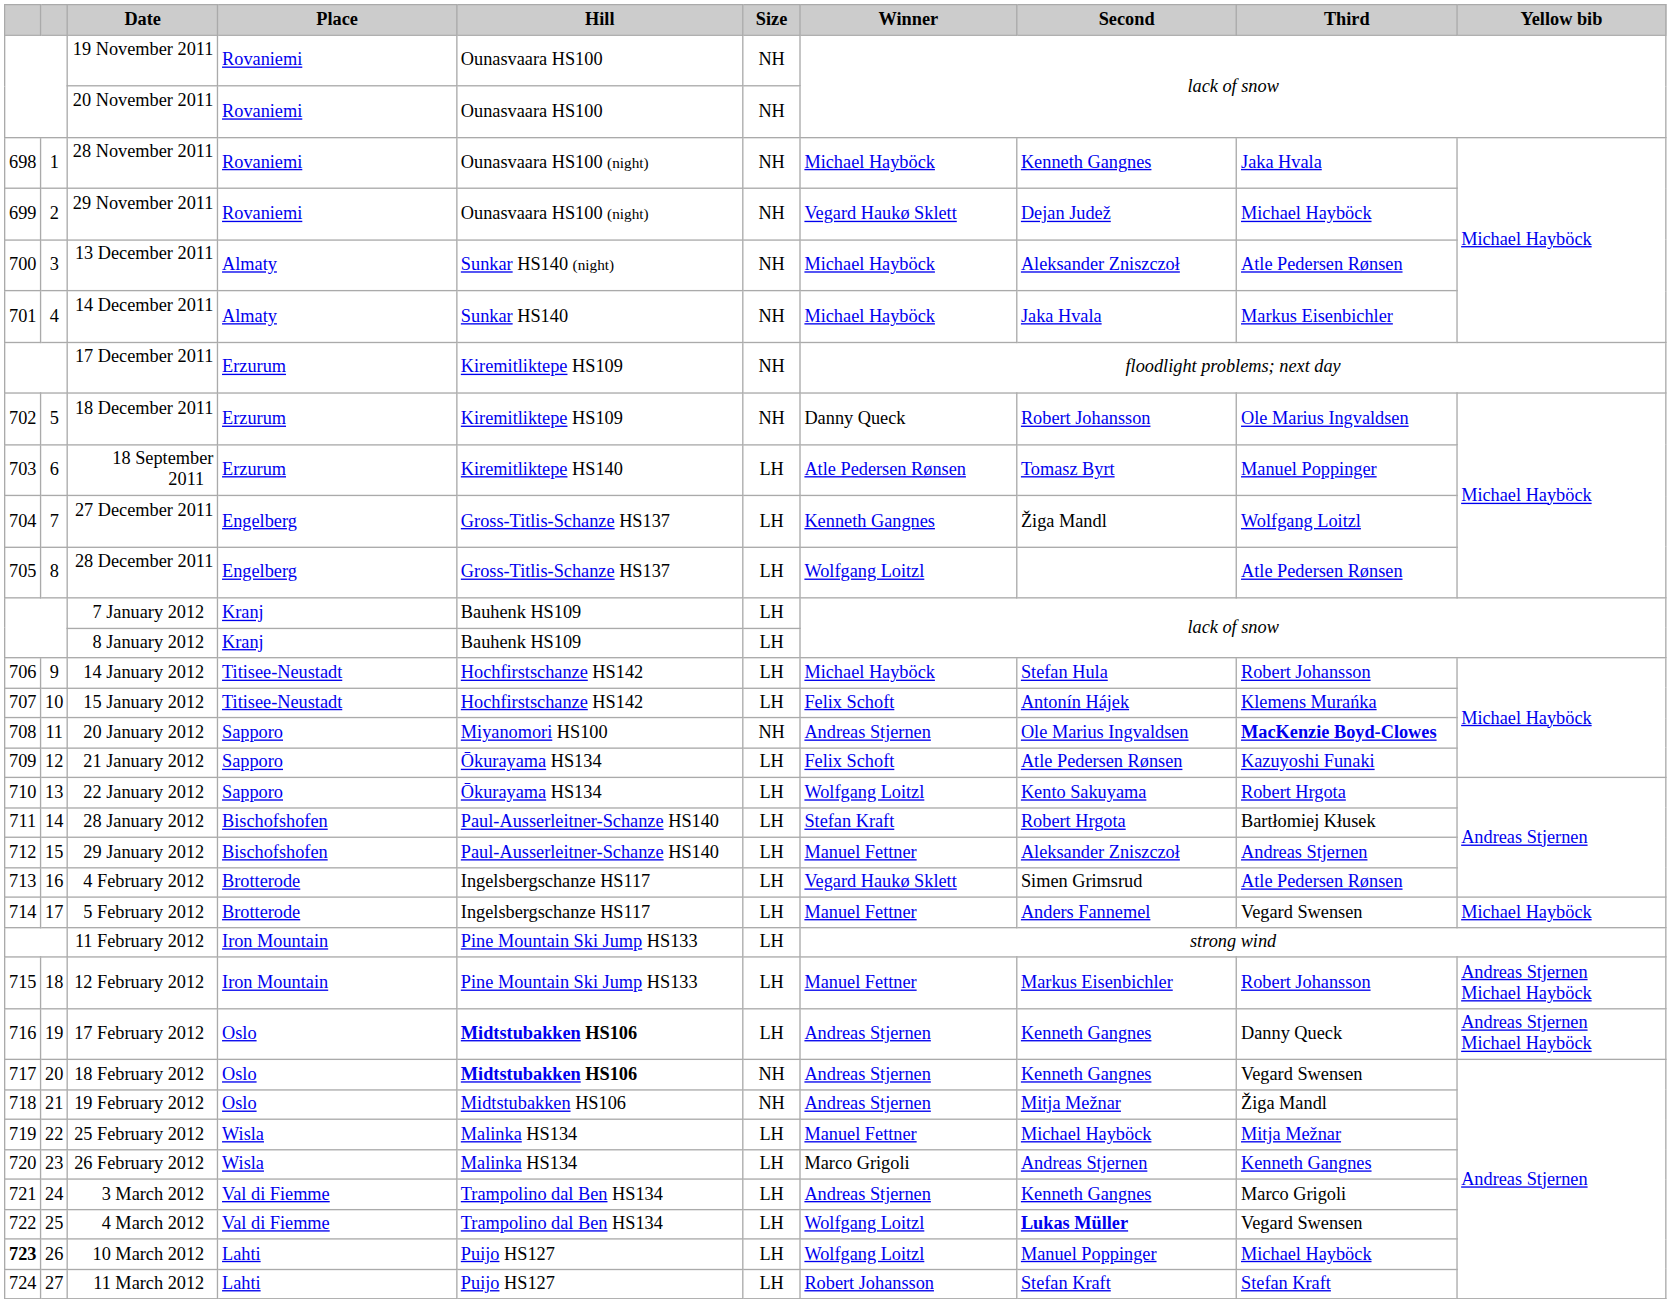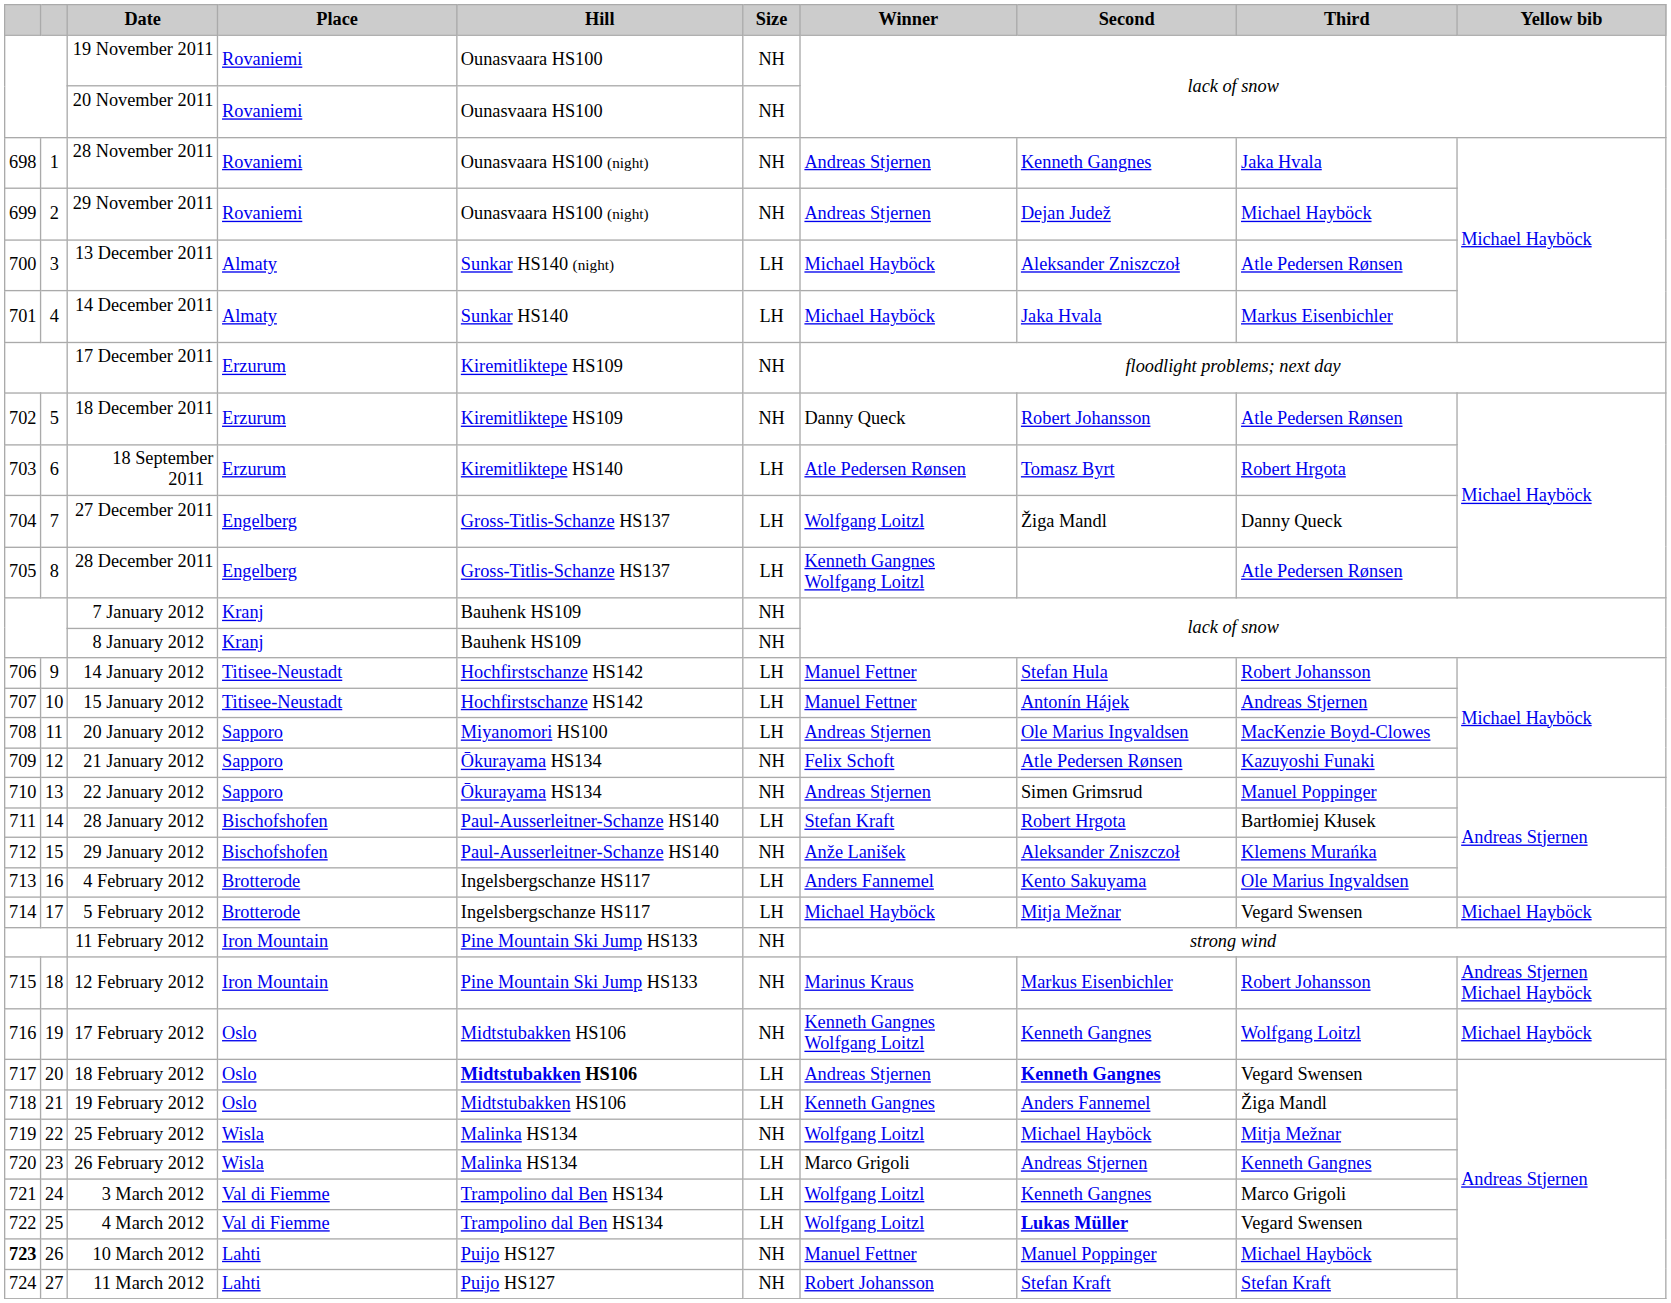 <table class="wikitable plainrowheaders" style="background:#fff; font-size:86%; line-height:16px; border:grey solid 1px; border-collapse:collapse;">
 <tr style="background:#ccc; text-align:center;">
 <th scope="col" style="background:#ccc; width=20 px;"></th>
 <th scope="col" style="background:#ccc; width=30 px;"></th>
 <th scope="col" style="background:#ccc; width:120px;">Date</th>
 <th scope="col" style="background:#ccc; width:200px;">Place</th>
 <th scope="col" style="background:#ccc; width:240px;">Hill</th>
 <th scope="col" style="background:#ccc; width:40px;">Size</th>
 <th scope="col" style="background:#ccc; width:185px;">Winner</th>
 <th scope="col" style="background:#ccc; width:185px;">Second</th>
 <th scope="col" style="background:#ccc; width:185px;">Third</th>
 <th scope="col" style="background:#ccc; width:180px;">Yellow bib</th>
 </tr>
 <tr>
 <td colspan=2 rowspan=2></td>
 <td align=right>19 November 2011  </td>
 <td> <a href='#'>Rovaniemi</a></td>
 <td>Ounasvaara HS100</td>
 <td align=center>NH</td>
 <td align=center colspan=4 rowspan=2><em>lack of snow</em></td>
 </tr>
 <tr>
 <td align=right>20 November 2011  </td>
 <td> <a href='#'>Rovaniemi</a></td>
 <td>Ounasvaara HS100</td>
 <td align=center>NH</td>
 </tr>
 <tr>
 <td align=center>698</td>
 <td align=center>1</td>
 <td align=right>28 November 2011  </td>
 <td> <a href='#'>Rovaniemi</a></td>
 <td>Ounasvaara HS100 <small>(night)</small></td>
 <td align=center>NH</td>
-<td> <a href='#'>Michael Hayböck</a></td>
+<td> <a href='#'>Andreas Stjernen</a></td>
 <td> <a href='#'>Kenneth Gangnes</a></td>
 <td> <a href='#'>Jaka Hvala</a></td>
 <td rowspan=4> <a href='#'>Michael Hayböck</a></td>
 </tr>
 <tr>
 <td align=center>699</td>
 <td align=center>2</td>
 <td align=right>29 November 2011  </td>
 <td> <a href='#'>Rovaniemi</a></td>
 <td>Ounasvaara HS100 <small>(night)</small></td>
 <td align=center>NH</td>
-<td> <a href='#'>Vegard Haukø Sklett</a></td>
+<td> <a href='#'>Andreas Stjernen</a></td>
 <td> <a href='#'>Dejan Judež</a></td>
 <td> <a href='#'>Michael Hayböck</a></td>
 </tr>
 <tr>
 <td align=center>700</td>
 <td align=center>3</td>
 <td align=right>13 December 2011  </td>
 <td> <a href='#'>Almaty</a></td>
 <td><a href='#'>Sunkar</a> HS140 <small>(night)</small></td>
-<td align=center>NH</td>
+<td align=center>LH</td>
 <td> <a href='#'>Michael Hayböck</a></td>
 <td> <a href='#'>Aleksander Zniszczoł</a></td>
 <td> <a href='#'>Atle Pedersen Rønsen</a></td>
 </tr>
 <tr>
 <td align=center>701</td>
 <td align=center>4</td>
 <td align=right>14 December 2011  </td>
 <td> <a href='#'>Almaty</a></td>
 <td><a href='#'>Sunkar</a> HS140</td>
-<td align=center>NH</td>
+<td align=center>LH</td>
 <td> <a href='#'>Michael Hayböck</a></td>
 <td> <a href='#'>Jaka Hvala</a></td>
 <td> <a href='#'>Markus Eisenbichler</a></td>
 </tr>
 <tr>
 <td colspan=2></td>
 <td align=right>17 December 2011  </td>
 <td> <a href='#'>Erzurum</a></td>
 <td><a href='#'>Kiremitliktepe</a> HS109</td>
 <td align=center>NH</td>
 <td align=center colspan=4><em>floodlight problems; next day</em></td>
 </tr>
 <tr>
 <td align=center>702</td>
 <td align=center>5</td>
 <td align=right>18 December 2011  </td>
 <td> <a href='#'>Erzurum</a></td>
 <td><a href='#'>Kiremitliktepe</a> HS109</td>
 <td align=center>NH</td>
 <td> Danny Queck</td>
 <td> <a href='#'>Robert Johansson</a></td>
-<td> <a href='#'>Ole Marius Ingvaldsen</a></td>
+<td> <a href='#'>Atle Pedersen Rønsen</a></td>
 <td rowspan=4> <a href='#'>Michael Hayböck</a></td>
 </tr>
 <tr>
 <td align=center>703</td>
 <td align=center>6</td>
 <td align=right>18 September 2011  </td>
 <td> <a href='#'>Erzurum</a></td>
 <td><a href='#'>Kiremitliktepe</a> HS140</td>
 <td align=center>LH</td>
 <td> <a href='#'>Atle Pedersen Rønsen</a></td>
 <td> <a href='#'>Tomasz Byrt</a></td>
-<td> <a href='#'>Manuel Poppinger</a></td>
+<td> <a href='#'>Robert Hrgota</a></td>
 </tr>
 <tr>
 <td align=center>704</td>
 <td align=center>7</td>
 <td align=right>27 December 2011  </td>
 <td> <a href='#'>Engelberg</a></td>
 <td><a href='#'>Gross-Titlis-Schanze</a> HS137</td>
 <td align=center>LH</td>
-<td> <a href='#'>Kenneth Gangnes</a></td>
+<td> <a href='#'>Wolfgang Loitzl</a></td>
 <td> Žiga Mandl</td>
-<td> <a href='#'>Wolfgang Loitzl</a></td>
+<td> Danny Queck</td>
 </tr>
 <tr>
 <td align=center>705</td>
 <td align=center>8</td>
 <td align=right>28 December 2011  </td>
 <td> <a href='#'>Engelberg</a></td>
 <td><a href='#'>Gross-Titlis-Schanze</a> HS137</td>
 <td align=center>LH</td>
-<td> <a href='#'>Wolfgang Loitzl</a></td>
+<td> <a href='#'>Kenneth Gangnes</a><br> <a href='#'>Wolfgang Loitzl</a></td>
 <td></td>
 <td> <a href='#'>Atle Pedersen Rønsen</a></td>
 </tr>
 <tr>
 <td colspan=2 rowspan=2></td>
 <td align=right>7 January 2012  </td>
 <td> <a href='#'>Kranj</a></td>
 <td>Bauhenk HS109</td>
-<td align=center>LH</td>
+<td align=center>NH</td>
 <td align=center colspan=4 rowspan=2><em>lack of snow</em></td>
 </tr>
 <tr>
 <td align=right>8 January 2012  </td>
 <td> <a href='#'>Kranj</a></td>
 <td>Bauhenk HS109</td>
-<td align=center>LH</td>
+<td align=center>NH</td>
 </tr>
 <tr>
 <td align=center>706</td>
 <td align=center>9</td>
 <td align=right>14 January 2012  </td>
 <td> <a href='#'>Titisee-Neustadt</a></td>
 <td><a href='#'>Hochfirstschanze</a> HS142</td>
 <td align=center>LH</td>
-<td> <a href='#'>Michael Hayböck</a></td>
+<td> <a href='#'>Manuel Fettner</a></td>
 <td> <a href='#'>Stefan Hula</a></td>
 <td> <a href='#'>Robert Johansson</a></td>
 <td rowspan=4> <a href='#'>Michael Hayböck</a></td>
 </tr>
 <tr>
 <td align=center>707</td>
 <td align=center>10</td>
 <td align=right>15 January 2012  </td>
 <td> <a href='#'>Titisee-Neustadt</a></td>
 <td><a href='#'>Hochfirstschanze</a> HS142</td>
 <td align=center>LH</td>
-<td> <a href='#'>Felix Schoft</a></td>
+<td> <a href='#'>Manuel Fettner</a></td>
 <td> <a href='#'>Antonín Hájek</a></td>
-<td> <a href='#'>Klemens Murańka</a></td>
+<td> <a href='#'>Andreas Stjernen</a></td>
 </tr>
 <tr>
 <td align=center>708</td>
 <td align=center>11</td>
 <td align=right>20 January 2012  </td>
 <td> <a href='#'>Sapporo</a></td>
 <td><a href='#'>Miyanomori</a> HS100</td>
-<td align=center>NH</td>
+<td align=center>LH</td>
 <td> <a href='#'>Andreas Stjernen</a></td>
 <td> <a href='#'>Ole Marius Ingvaldsen</a></td>
-<td><strong> <a href='#'>MacKenzie Boyd-Clowes</a></strong></td>
+<td> <a href='#'>MacKenzie Boyd-Clowes</a></td>
 </tr>
 <tr>
 <td align=center>709</td>
 <td align=center>12</td>
 <td align=right>21 January 2012  </td>
 <td> <a href='#'>Sapporo</a></td>
 <td><a href='#'>Ōkurayama</a> HS134</td>
-<td align=center>LH</td>
+<td align=center>NH</td>
 <td> <a href='#'>Felix Schoft</a></td>
 <td> <a href='#'>Atle Pedersen Rønsen</a></td>
 <td> <a href='#'>Kazuyoshi Funaki</a></td>
 </tr>
 <tr>
 <td align=center>710</td>
 <td align=center>13</td>
 <td align=right>22 January 2012  </td>
 <td> <a href='#'>Sapporo</a></td>
 <td><a href='#'>Ōkurayama</a> HS134</td>
-<td align=center>LH</td>
-<td> <a href='#'>Wolfgang Loitzl</a></td>
-<td> <a href='#'>Kento Sakuyama</a></td>
-<td> <a href='#'>Robert Hrgota</a></td>
+<td align=center>NH</td>
+<td> <a href='#'>Andreas Stjernen</a></td>
+<td> Simen Grimsrud</td>
+<td> <a href='#'>Manuel Poppinger</a></td>
 <td rowspan=4> <a href='#'>Andreas Stjernen</a></td>
 </tr>
 <tr>
 <td align=center>711</td>
 <td align=center>14</td>
 <td align=right>28 January 2012  </td>
 <td> <a href='#'>Bischofshofen</a></td>
 <td><a href='#'>Paul-Ausserleitner-Schanze</a> HS140</td>
 <td align=center>LH</td>
 <td> <a href='#'>Stefan Kraft</a></td>
 <td> <a href='#'>Robert Hrgota</a></td>
 <td> Bartłomiej Kłusek</td>
 </tr>
 <tr>
 <td align=center>712</td>
 <td align=center>15</td>
 <td align=right>29 January 2012  </td>
 <td> <a href='#'>Bischofshofen</a></td>
 <td><a href='#'>Paul-Ausserleitner-Schanze</a> HS140</td>
-<td align=center>LH</td>
-<td> <a href='#'>Manuel Fettner</a></td>
+<td align=center>NH</td>
+<td> <a href='#'>Anže Lanišek</a></td>
 <td> <a href='#'>Aleksander Zniszczoł</a></td>
-<td> <a href='#'>Andreas Stjernen</a></td>
+<td> <a href='#'>Klemens Murańka</a></td>
 </tr>
 <tr>
 <td align=center>713</td>
 <td align=center>16</td>
 <td align=right>4 February 2012  </td>
 <td> <a href='#'>Brotterode</a></td>
 <td>Ingelsbergschanze HS117</td>
 <td align=center>LH</td>
-<td> <a href='#'>Vegard Haukø Sklett</a></td>
-<td> Simen Grimsrud</td>
-<td> <a href='#'>Atle Pedersen Rønsen</a></td>
+<td> <a href='#'>Anders Fannemel</a></td>
+<td> <a href='#'>Kento Sakuyama</a></td>
+<td> <a href='#'>Ole Marius Ingvaldsen</a></td>
 </tr>
 <tr>
 <td align=center>714</td>
 <td align=center>17</td>
 <td align=right>5 February 2012  </td>
 <td> <a href='#'>Brotterode</a></td>
 <td>Ingelsbergschanze HS117</td>
 <td align=center>LH</td>
-<td> <a href='#'>Manuel Fettner</a></td>
-<td> <a href='#'>Anders Fannemel</a></td>
+<td> <a href='#'>Michael Hayböck</a></td>
+<td> <a href='#'>Mitja Mežnar</a></td>
 <td> Vegard Swensen</td>
 <td> <a href='#'>Michael Hayböck</a></td>
 </tr>
 <tr>
 <td colspan=2></td>
 <td align=right>11 February 2012  </td>
 <td> <a href='#'>Iron Mountain</a></td>
 <td><a href='#'>Pine Mountain Ski Jump</a> HS133</td>
-<td align=center>LH</td>
+<td align=center>NH</td>
 <td align=center colspan=4><em>strong wind</em></td>
 </tr>
 <tr>
 <td align=center>715</td>
 <td align=center>18</td>
 <td align=right>12 February 2012  </td>
 <td> <a href='#'>Iron Mountain</a></td>
 <td><a href='#'>Pine Mountain Ski Jump</a> HS133</td>
-<td align=center>LH</td>
-<td> <a href='#'>Manuel Fettner</a></td>
+<td align=center>NH</td>
+<td> <a href='#'>Marinus Kraus</a></td>
 <td> <a href='#'>Markus Eisenbichler</a></td>
 <td> <a href='#'>Robert Johansson</a></td>
 <td> <a href='#'>Andreas Stjernen</a><br> <a href='#'>Michael Hayböck</a></td>
 </tr>
 <tr>
 <td align=center>716</td>
 <td align=center>19</td>
 <td align=right>17 February 2012  </td>
 <td> <a href='#'>Oslo</a></td>
-<td><strong><a href='#'>Midtstubakken</a> HS106</strong></td>
-<td align=center>LH</td>
-<td> <a href='#'>Andreas Stjernen</a></td>
+<td><a href='#'>Midtstubakken</a> HS106</td>
+<td align=center>NH</td>
+<td> <a href='#'>Kenneth Gangnes</a><br> <a href='#'>Wolfgang Loitzl</a></td>
 <td> <a href='#'>Kenneth Gangnes</a></td>
-<td> Danny Queck</td>
-<td> <a href='#'>Andreas Stjernen</a><br> <a href='#'>Michael Hayböck</a></td>
+<td> <a href='#'>Wolfgang Loitzl</a></td>
+<td> <a href='#'>Michael Hayböck</a></td>
 </tr>
 <tr>
 <td align=center>717</td>
 <td align=center>20</td>
 <td align=right>18 February 2012  </td>
 <td> <a href='#'>Oslo</a></td>
 <td><strong><a href='#'>Midtstubakken</a> HS106</strong></td>
-<td align=center>NH</td>
+<td align=center>LH</td>
 <td> <a href='#'>Andreas Stjernen</a></td>
-<td> <a href='#'>Kenneth Gangnes</a></td>
+<td><strong> <a href='#'>Kenneth Gangnes</a></strong></td>
 <td> Vegard Swensen</td>
 <td rowspan=8> <a href='#'>Andreas Stjernen</a></td>
 </tr>
 <tr>
 <td align=center>718</td>
 <td align=center>21</td>
 <td align=right>19 February 2012  </td>
 <td> <a href='#'>Oslo</a></td>
 <td><a href='#'>Midtstubakken</a> HS106</td>
-<td align=center>NH</td>
-<td> <a href='#'>Andreas Stjernen</a></td>
-<td> <a href='#'>Mitja Mežnar</a></td>
+<td align=center>LH</td>
+<td> <a href='#'>Kenneth Gangnes</a></td>
+<td> <a href='#'>Anders Fannemel</a></td>
 <td> Žiga Mandl</td>
 </tr>
 <tr>
 <td align=center>719</td>
 <td align=center>22</td>
 <td align=right>25 February 2012  </td>
 <td> <a href='#'>Wisla</a></td>
 <td><a href='#'>Malinka</a> HS134</td>
-<td align=center>LH</td>
-<td> <a href='#'>Manuel Fettner</a></td>
+<td align=center>NH</td>
+<td> <a href='#'>Wolfgang Loitzl</a></td>
 <td> <a href='#'>Michael Hayböck</a></td>
 <td> <a href='#'>Mitja Mežnar</a></td>
 </tr>
 <tr>
 <td align=center>720</td>
 <td align=center>23</td>
 <td align=right>26 February 2012  </td>
 <td> <a href='#'>Wisla</a></td>
 <td><a href='#'>Malinka</a> HS134</td>
 <td align=center>LH</td>
 <td> Marco Grigoli</td>
 <td> <a href='#'>Andreas Stjernen</a></td>
 <td> <a href='#'>Kenneth Gangnes</a></td>
 </tr>
 <tr>
 <td align=center>721</td>
 <td align=center>24</td>
 <td align=right>3 March 2012  </td>
 <td> <a href='#'>Val di Fiemme</a></td>
 <td><a href='#'>Trampolino dal Ben</a> HS134</td>
 <td align=center>LH</td>
-<td> <a href='#'>Andreas Stjernen</a></td>
+<td> <a href='#'>Wolfgang Loitzl</a></td>
 <td> <a href='#'>Kenneth Gangnes</a></td>
 <td> Marco Grigoli</td>
 </tr>
 <tr>
 <td align=center>722</td>
 <td align=center>25</td>
 <td align=right>4 March 2012  </td>
 <td> <a href='#'>Val di Fiemme</a></td>
 <td><a href='#'>Trampolino dal Ben</a> HS134</td>
 <td align=center>LH</td>
 <td> <a href='#'>Wolfgang Loitzl</a></td>
 <td><strong> <a href='#'>Lukas Müller</a></strong></td>
 <td> Vegard Swensen</td>
 </tr>
 <tr>
 <td align=center><strong>723</strong></td>
 <td align=center>26</td>
 <td align=right>10 March 2012  </td>
 <td> <a href='#'>Lahti</a></td>
 <td><a href='#'>Puijo</a> HS127</td>
-<td align=center>LH</td>
-<td> <a href='#'>Wolfgang Loitzl</a></td>
+<td align=center>NH</td>
+<td> <a href='#'>Manuel Fettner</a></td>
 <td> <a href='#'>Manuel Poppinger</a></td>
 <td> <a href='#'>Michael Hayböck</a></td>
 </tr>
 <tr>
 <td align=center>724</td>
 <td align=center>27</td>
 <td align=right>11 March 2012  </td>
 <td> <a href='#'>Lahti</a></td>
 <td><a href='#'>Puijo</a> HS127</td>
-<td align=center>LH</td>
+<td align=center>NH</td>
 <td> <a href='#'>Robert Johansson</a></td>
 <td> <a href='#'>Stefan Kraft</a></td>
 <td> <a href='#'>Stefan Kraft</a></td>
 </tr>
 </table>
